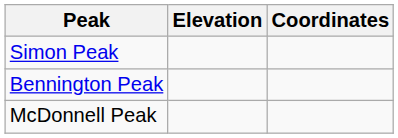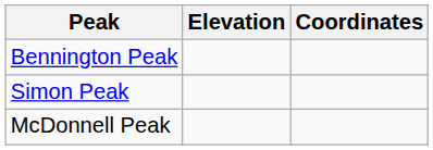 <table class=wikitable border=0 cellspacing=5 style="margin-left:3em">
 <tr>
 <th align=left>Peak</th>
 <th>Elevation</th>
 <th>Coordinates</th>
 </tr>
 <tr>
-<td><a href='#'>Simon Peak</a></td>
+<td><a href='#'>Bennington Peak</a></td>
 <td></td>
 <td></td>
 </tr>
 <tr>
-<td><a href='#'>Bennington Peak</a></td>
+<td><a href='#'>Simon Peak</a></td>
 <td></td>
 <td></td>
 </tr>
 <tr>
 <td>McDonnell Peak</td>
 <td></td>
 <td></td>
 </tr>
 </table>
